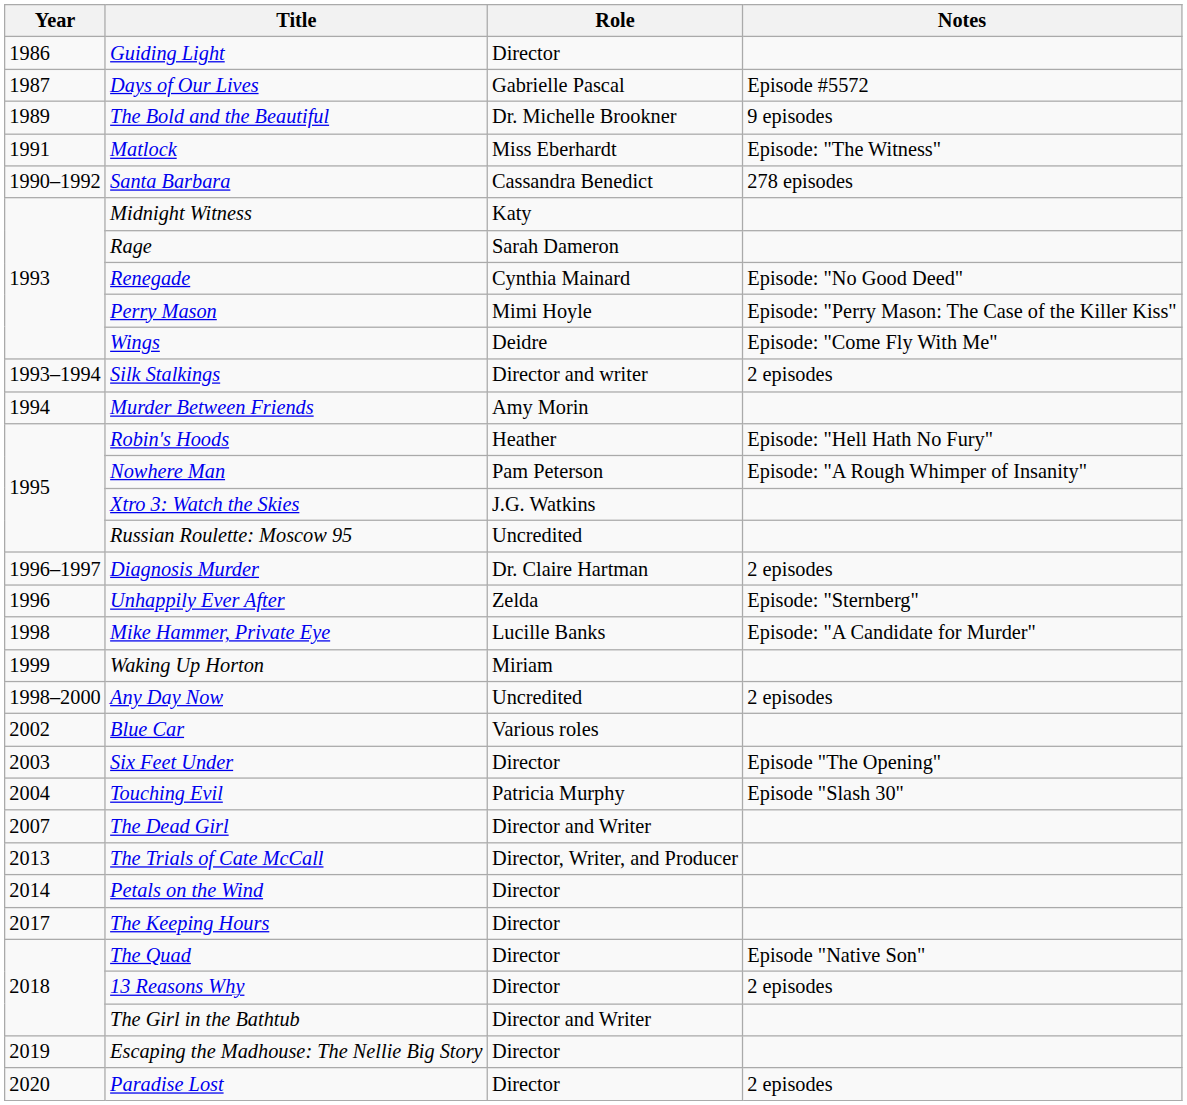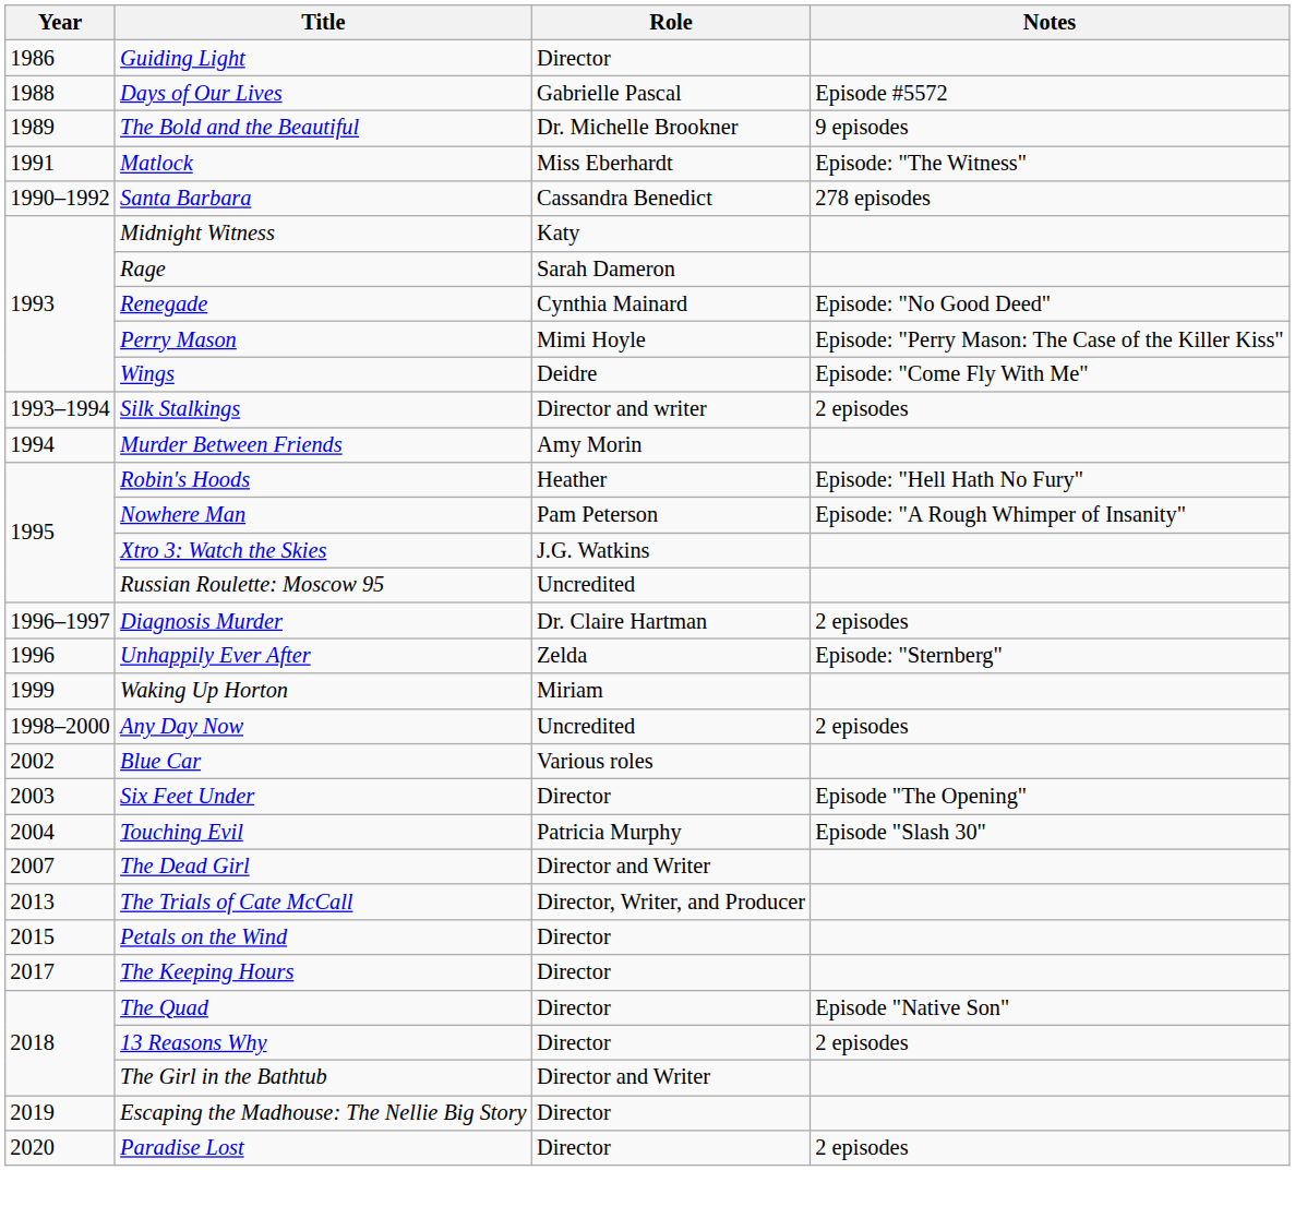 <table class="wikitable sortable">
 <tr>
 <th>Year</th>
 <th>Title</th>
 <th>Role</th>
 <th>Notes</th>
 </tr>
 <tr>
 <td>1986</td>
 <td><em><a href='#'>Guiding Light</a></em></td>
 <td>Director</td>
 <td></td>
 </tr>
 <tr>
-<td>1987</td>
+<td>1988</td>
 <td><em><a href='#'>Days of Our Lives</a></em></td>
 <td>Gabrielle Pascal</td>
 <td>Episode #5572</td>
 </tr>
 <tr>
 <td>1989</td>
 <td><em><a href='#'>The Bold and the Beautiful</a></em></td>
 <td>Dr. Michelle Brookner</td>
 <td>9 episodes</td>
 </tr>
 <tr>
 <td>1991</td>
 <td><em><a href='#'>Matlock</a></em></td>
 <td>Miss Eberhardt</td>
 <td>Episode: "The Witness"</td>
 </tr>
 <tr>
 <td>1990–1992</td>
 <td><em><a href='#'>Santa Barbara</a></em></td>
 <td>Cassandra Benedict</td>
 <td>278 episodes</td>
 </tr>
 <tr>
 <td rowspan=5>1993</td>
 <td><em>Midnight Witness</em></td>
 <td>Katy</td>
 <td></td>
 </tr>
 <tr>
 <td><em>Rage</em></td>
 <td>Sarah Dameron</td>
 <td></td>
 </tr>
 <tr>
 <td><em><a href='#'>Renegade</a></em></td>
 <td>Cynthia Mainard</td>
 <td>Episode: "No Good Deed"</td>
 </tr>
 <tr>
 <td><em><a href='#'>Perry Mason</a></em></td>
 <td>Mimi Hoyle</td>
 <td>Episode: "Perry Mason: The Case of the Killer Kiss"</td>
 </tr>
 <tr>
 <td><em><a href='#'>Wings</a></em></td>
 <td>Deidre</td>
 <td>Episode: "Come Fly With Me"</td>
 </tr>
 <tr>
 <td>1993–1994</td>
 <td><em><a href='#'>Silk Stalkings</a></em></td>
 <td>Director and writer</td>
 <td>2 episodes</td>
 </tr>
 <tr>
 <td>1994</td>
 <td><em><a href='#'>Murder Between Friends</a></em></td>
 <td>Amy Morin</td>
 <td></td>
 </tr>
 <tr>
 <td rowspan=4>1995</td>
 <td><em><a href='#'>Robin's Hoods</a></em></td>
 <td>Heather</td>
 <td>Episode: "Hell Hath No Fury"</td>
 </tr>
 <tr>
 <td><em><a href='#'>Nowhere Man</a></em></td>
 <td>Pam Peterson</td>
 <td>Episode: "A Rough Whimper of Insanity"</td>
 </tr>
 <tr>
 <td><em><a href='#'>Xtro 3: Watch the Skies</a></em></td>
 <td>J.G. Watkins</td>
 <td></td>
 </tr>
 <tr>
 <td><em>Russian Roulette: Moscow 95</em></td>
 <td>Uncredited</td>
 <td></td>
 </tr>
 <tr>
 <td>1996–1997</td>
 <td><em><a href='#'>Diagnosis Murder</a></em></td>
 <td>Dr. Claire Hartman</td>
 <td>2 episodes</td>
 </tr>
 <tr>
 <td>1996</td>
 <td><em><a href='#'>Unhappily Ever After</a></em></td>
 <td>Zelda</td>
 <td>Episode: "Sternberg"</td>
 </tr>
 <tr>
-<td>1998</td>
-<td><em><a href='#'>Mike Hammer, Private Eye</a></em></td>
-<td>Lucille Banks</td>
-<td>Episode: "A Candidate for Murder"</td>
-</tr>
-<tr>
 <td>1999</td>
 <td><em>Waking Up Horton</em></td>
 <td>Miriam</td>
 <td></td>
 </tr>
 <tr>
 <td>1998–2000</td>
 <td><em><a href='#'>Any Day Now</a></em></td>
 <td>Uncredited</td>
 <td>2 episodes</td>
 </tr>
 <tr>
 <td>2002</td>
 <td><em><a href='#'>Blue Car</a></em></td>
 <td>Various roles</td>
 <td></td>
 </tr>
 <tr>
 <td>2003</td>
 <td><em><a href='#'>Six Feet Under</a></em></td>
 <td>Director</td>
 <td>Episode "The Opening"</td>
 </tr>
 <tr>
 <td>2004</td>
 <td><em><a href='#'>Touching Evil</a></em></td>
 <td>Patricia Murphy</td>
 <td>Episode "Slash 30"</td>
 </tr>
 <tr>
 <td>2007</td>
 <td><em><a href='#'>The Dead Girl</a></em></td>
 <td>Director and Writer</td>
 <td></td>
 </tr>
 <tr>
 <td>2013</td>
 <td><em><a href='#'>The Trials of Cate McCall</a></em></td>
 <td>Director, Writer, and Producer</td>
 <td></td>
 </tr>
 <tr>
-<td>2014</td>
+<td>2015</td>
 <td><em><a href='#'>Petals on the Wind</a></em></td>
 <td>Director</td>
 <td></td>
 </tr>
 <tr>
 <td>2017</td>
 <td><em><a href='#'>The Keeping Hours</a></em></td>
 <td>Director</td>
 <td></td>
 </tr>
 <tr>
 <td rowspan=3>2018</td>
 <td><em><a href='#'>The Quad</a></em></td>
 <td>Director</td>
 <td>Episode "Native Son"</td>
 </tr>
 <tr>
 <td><em><a href='#'>13 Reasons Why</a></em></td>
 <td>Director</td>
 <td>2 episodes </td>
 </tr>
 <tr>
 <td><em>The Girl in the Bathtub</em></td>
 <td>Director and Writer</td>
 <td></td>
 </tr>
 <tr>
 <td>2019</td>
 <td><em>Escaping the Madhouse: The Nellie Big Story</em></td>
 <td>Director</td>
 <td></td>
 </tr>
 <tr>
 <td>2020</td>
 <td><em><a href='#'>Paradise Lost</a></em></td>
 <td>Director</td>
 <td>2 episodes</td>
 </tr>
 </table>
